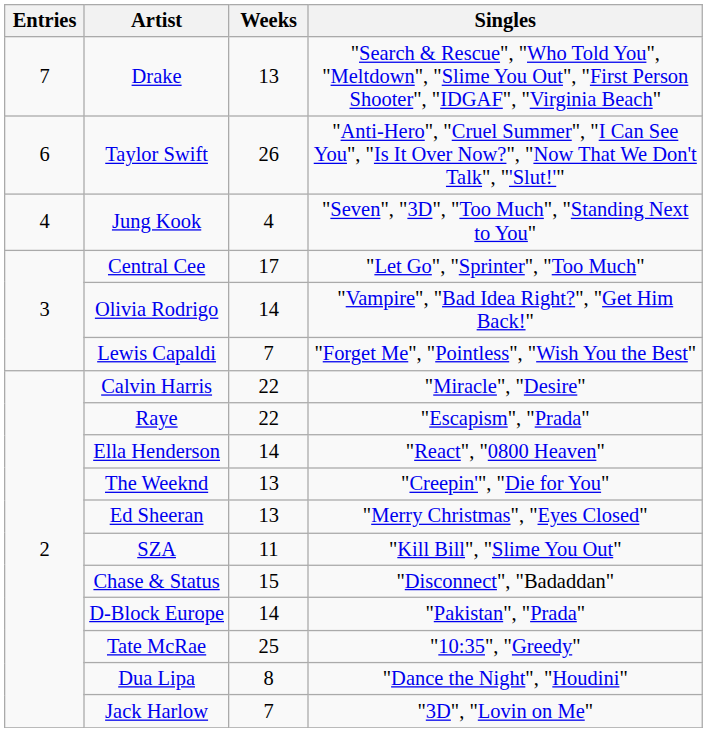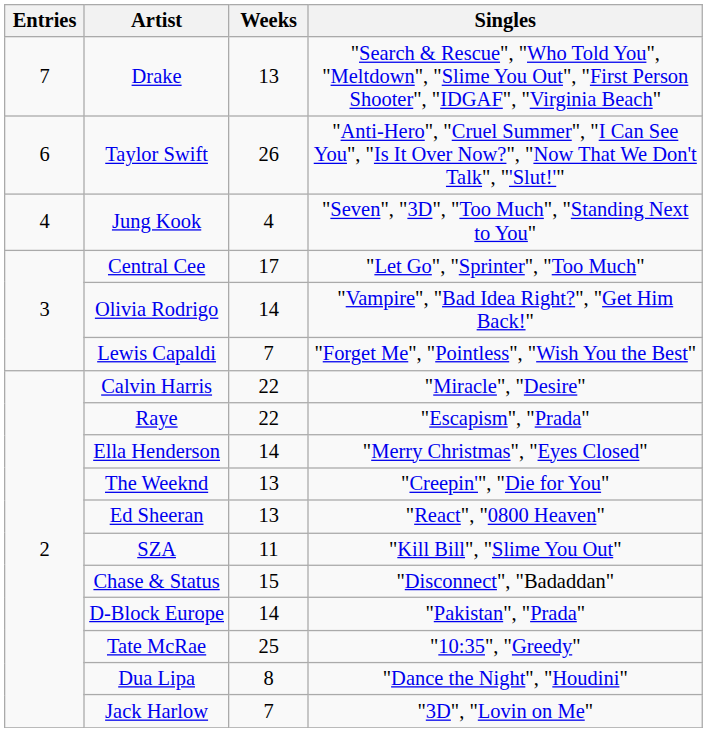 <table class="wikitable sortable" style="text-align: center;">
 <tr>
 <th scope="col" style="width:55px;" data-sort-type="number">Entries</th>
 <th scope="col" style="text-align:center;">Artist</th>
 <th scope="col" style="width:55px;" data-sort-type="number">Weeks</th>
 <th scope="col" style="width:300px;">Singles</th>
 </tr>
 <tr>
 <td style="text-align:center">7</td>
 <td><a href='#'>Drake</a></td>
 <td>13</td>
 <td>"<a href='#'>Search & Rescue</a>", "<a href='#'>Who Told You</a>", "<a href='#'>Meltdown</a>", "<a href='#'>Slime You Out</a>", "<a href='#'>First Person Shooter</a>", "<a href='#'>IDGAF</a>", "<a href='#'>Virginia Beach</a>"</td>
 </tr>
 <tr>
 <td style="text-align:center">6</td>
 <td><a href='#'>Taylor Swift</a></td>
 <td>26</td>
 <td>"<a href='#'>Anti-Hero</a>", "<a href='#'>Cruel Summer</a>", "<a href='#'>I Can See You</a>", "<a href='#'>Is It Over Now?</a>", "<a href='#'>Now That We Don't Talk</a>", "<a href='#'>'Slut!'</a>"</td>
 </tr>
 <tr>
 <td style="text-align:center">4</td>
 <td><a href='#'>Jung Kook</a></td>
 <td>4</td>
 <td>"<a href='#'>Seven</a>", "<a href='#'>3D</a>", "<a href='#'>Too Much</a>", "<a href='#'>Standing Next to You</a>"</td>
 </tr>
 <tr>
 <td style="text-align:center" rowspan="3">3</td>
 <td><a href='#'>Central Cee</a></td>
 <td>17</td>
 <td>"<a href='#'>Let Go</a>", "<a href='#'>Sprinter</a>", "<a href='#'>Too Much</a>"</td>
 </tr>
 <tr>
 <td><a href='#'>Olivia Rodrigo</a></td>
 <td>14</td>
 <td>"<a href='#'>Vampire</a>", "<a href='#'>Bad Idea Right?</a>", "<a href='#'>Get Him Back!</a>"</td>
 </tr>
 <tr>
 <td><a href='#'>Lewis Capaldi</a></td>
 <td>7</td>
 <td>"<a href='#'>Forget Me</a>", "<a href='#'>Pointless</a>", "<a href='#'>Wish You the Best</a>"</td>
 </tr>
 <tr>
 <td style="text-align:center" rowspan="11">2</td>
 <td><a href='#'>Calvin Harris</a></td>
 <td>22</td>
 <td>"<a href='#'>Miracle</a>", "<a href='#'>Desire</a>"</td>
 </tr>
 <tr>
 <td><a href='#'>Raye</a></td>
 <td>22</td>
 <td>"<a href='#'>Escapism</a>", "<a href='#'>Prada</a>"</td>
 </tr>
 <tr>
 <td><a href='#'>Ella Henderson</a></td>
 <td>14</td>
-<td>"<a href='#'>React</a>", "<a href='#'>0800 Heaven</a>"</td>
+<td>"<a href='#'>Merry Christmas</a>", "<a href='#'>Eyes Closed</a>"</td>
 </tr>
 <tr>
 <td><a href='#'>The Weeknd</a></td>
 <td>13</td>
 <td>"<a href='#'>Creepin'</a>", "<a href='#'>Die for You</a>"</td>
 </tr>
 <tr>
 <td><a href='#'>Ed Sheeran</a></td>
 <td>13</td>
-<td>"<a href='#'>Merry Christmas</a>", "<a href='#'>Eyes Closed</a>"</td>
+<td>"<a href='#'>React</a>", "<a href='#'>0800 Heaven</a>"</td>
 </tr>
 <tr>
 <td><a href='#'>SZA</a> </td>
 <td>11</td>
 <td>"<a href='#'>Kill Bill</a>", "<a href='#'>Slime You Out</a>"</td>
 </tr>
 <tr>
 <td><a href='#'>Chase & Status</a></td>
 <td>15</td>
 <td>"<a href='#'>Disconnect</a>", "Badaddan"</td>
 </tr>
 <tr>
 <td><a href='#'>D-Block Europe</a></td>
 <td>14</td>
 <td>"<a href='#'>Pakistan</a>", "<a href='#'>Prada</a>"</td>
 </tr>
 <tr>
 <td><a href='#'>Tate McRae</a></td>
 <td>25</td>
 <td>"<a href='#'>10:35</a>", "<a href='#'>Greedy</a>"</td>
 </tr>
 <tr>
 <td><a href='#'>Dua Lipa</a></td>
 <td>8</td>
 <td>"<a href='#'>Dance the Night</a>", "<a href='#'>Houdini</a>"</td>
 </tr>
 <tr>
 <td><a href='#'>Jack Harlow</a></td>
 <td>7</td>
 <td>"<a href='#'>3D</a>", "<a href='#'>Lovin on Me</a>"</td>
 </tr>
 </table>
